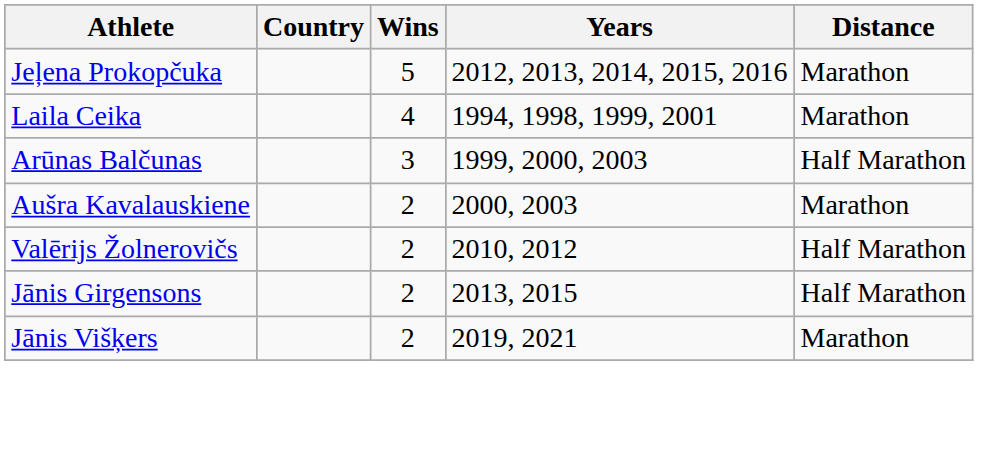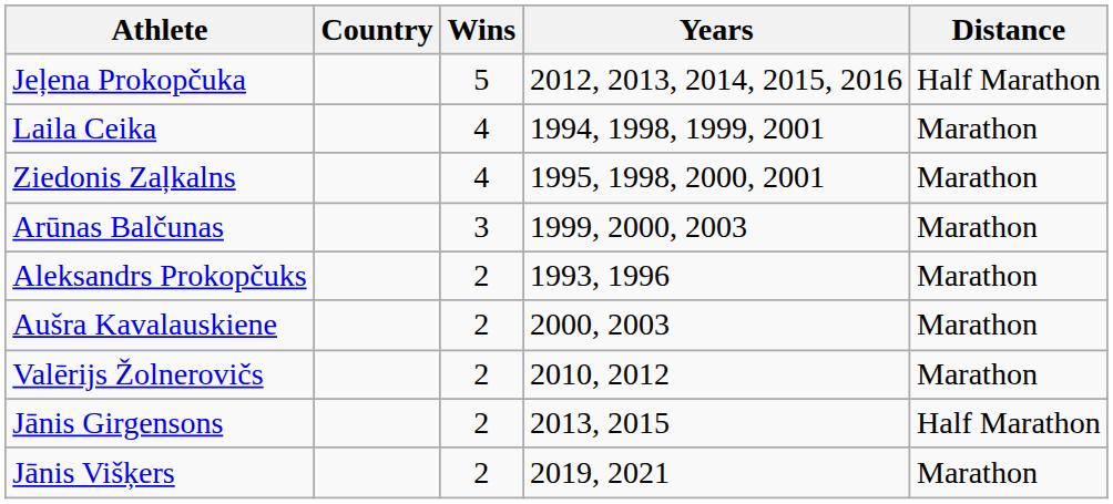 <table class="wikitable">
 <tr>
 <th>Athlete</th>
 <th>Country</th>
 <th>Wins</th>
 <th>Years</th>
 <th>Distance</th>
 </tr>
 <tr>
 <td><a href='#'>Jeļena Prokopčuka</a></td>
 <td></td>
 <td align=center>5</td>
 <td>2012, 2013, 2014, 2015, 2016</td>
-<td>Marathon</td>
+<td>Half Marathon</td>
 </tr>
 <tr>
 <td><a href='#'>Laila Ceika</a></td>
 <td></td>
 <td align=center>4</td>
 <td>1994, 1998, 1999, 2001</td>
 <td>Marathon</td>
 </tr>
 <tr>
+<td><a href='#'>Ziedonis Zaļkalns</a></td>
+<td></td>
+<td align=center>4</td>
+<td>1995, 1998, 2000, 2001</td>
+<td>Marathon</td>
+</tr>
+<tr>
 <td><a href='#'>Arūnas Balčunas</a></td>
 <td></td>
 <td align=center>3</td>
 <td>1999, 2000, 2003</td>
-<td>Half Marathon</td>
+<td>Marathon</td>
+</tr>
+<tr>
+<td><a href='#'>Aleksandrs Prokopčuks</a></td>
+<td></td>
+<td align=center>2</td>
+<td>1993, 1996</td>
+<td>Marathon</td>
 </tr>
 <tr>
 <td><a href='#'>Aušra Kavalauskiene</a></td>
 <td></td>
 <td align=center>2</td>
 <td>2000, 2003</td>
 <td>Marathon</td>
 </tr>
 <tr>
 <td><a href='#'>Valērijs Žolnerovičs</a></td>
 <td></td>
 <td align=center>2</td>
 <td>2010, 2012</td>
-<td>Half Marathon</td>
+<td>Marathon</td>
 </tr>
 <tr>
 <td><a href='#'>Jānis Girgensons</a></td>
 <td></td>
 <td align=center>2</td>
 <td>2013, 2015</td>
 <td>Half Marathon</td>
 </tr>
 <tr>
 <td><a href='#'>Jānis Višķers</a></td>
 <td></td>
 <td align=center>2</td>
 <td>2019, 2021</td>
 <td>Marathon</td>
 </tr>
 </table>
